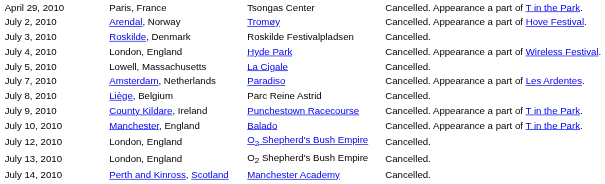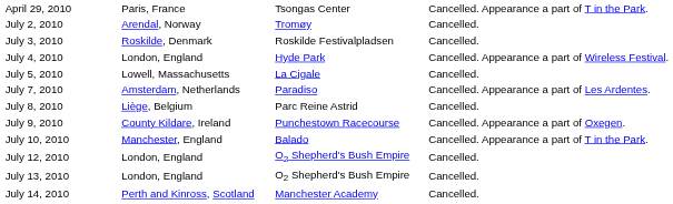 <table cellpadding="2" style="border:0 solid darkgrey; font-size:90%">
 <tr>
 <th style="width:150px;"></th>
 <th style="width:200px;"></th>
 <th style="width:200px;"></th>
 <th style="width:700px;"></th>
 </tr>
 <tr border="0">
 </tr>
 <tr>
 <td>April 29, 2010</td>
 <td>Paris, France</td>
 <td>Tsongas Center</td>
 <td>Cancelled. Appearance a part of <a href='#'>T in the Park</a>.</td>
 </tr>
 <tr>
 <td>July 2, 2010</td>
 <td><a href='#'>Arendal</a>, Norway</td>
 <td><a href='#'>Tromøy</a></td>
-<td>Cancelled. Appearance a part of <a href='#'>Hove Festival</a>.</td>
+<td>Cancelled.</td>
 </tr>
 <tr>
 <td>July 3, 2010</td>
 <td><a href='#'>Roskilde</a>, Denmark</td>
 <td>Roskilde Festivalpladsen</td>
 <td>Cancelled.</td>
 </tr>
 <tr>
 <td>July 4, 2010</td>
 <td>London, England</td>
 <td><a href='#'>Hyde Park</a></td>
 <td>Cancelled. Appearance a part of <a href='#'>Wireless Festival</a>.</td>
 </tr>
 <tr>
 <td>July 5, 2010</td>
 <td>Lowell, Massachusetts</td>
 <td><a href='#'>La Cigale</a></td>
 <td>Cancelled.</td>
 </tr>
 <tr>
 <td>July 7, 2010</td>
 <td><a href='#'>Amsterdam</a>, Netherlands</td>
 <td><a href='#'>Paradiso</a></td>
 <td>Cancelled. Appearance a part of <a href='#'>Les Ardentes</a>.</td>
 </tr>
 <tr>
 <td>July 8, 2010</td>
 <td><a href='#'>Liège</a>, Belgium</td>
 <td>Parc Reine Astrid</td>
 <td>Cancelled.</td>
 </tr>
 <tr>
 <td>July 9, 2010</td>
 <td><a href='#'>County Kildare</a>, Ireland</td>
 <td><a href='#'>Punchestown Racecourse</a></td>
-<td>Cancelled. Appearance a part of <a href='#'>T in the Park</a>.</td>
+<td>Cancelled. Appearance a part of <a href='#'>Oxegen</a>.</td>
 </tr>
 <tr>
 <td>July 10, 2010</td>
 <td><a href='#'>Manchester</a>, England</td>
 <td><a href='#'>Balado</a></td>
 <td>Cancelled. Appearance a part of <a href='#'>T in the Park</a>.</td>
 </tr>
 <tr>
 <td>July 12, 2010</td>
 <td>London, England</td>
 <td><a href='#'>O<sub>2</sub> Shepherd's Bush Empire</a></td>
 <td>Cancelled.</td>
 </tr>
 <tr>
 <td>July 13, 2010</td>
 <td>London, England</td>
 <td>O<sub>2</sub> Shepherd's Bush Empire</td>
 <td>Cancelled.</td>
 </tr>
 <tr>
 <td>July 14, 2010</td>
 <td><a href='#'>Perth and Kinross</a>, <a href='#'>Scotland</a></td>
 <td><a href='#'>Manchester Academy</a></td>
 <td>Cancelled.</td>
 </tr>
 <tr>
 </tr>
 </table>
